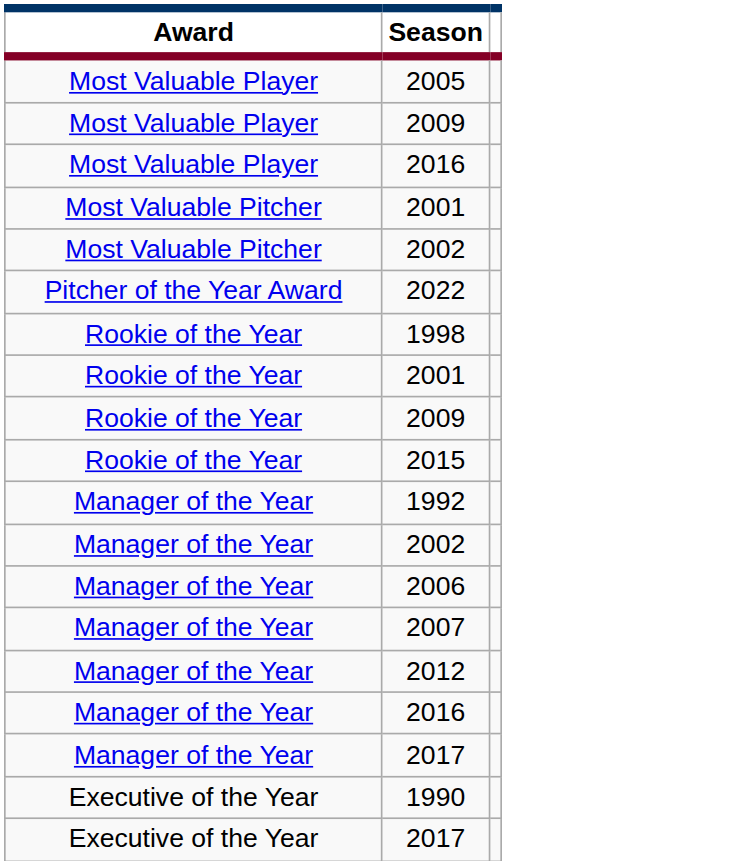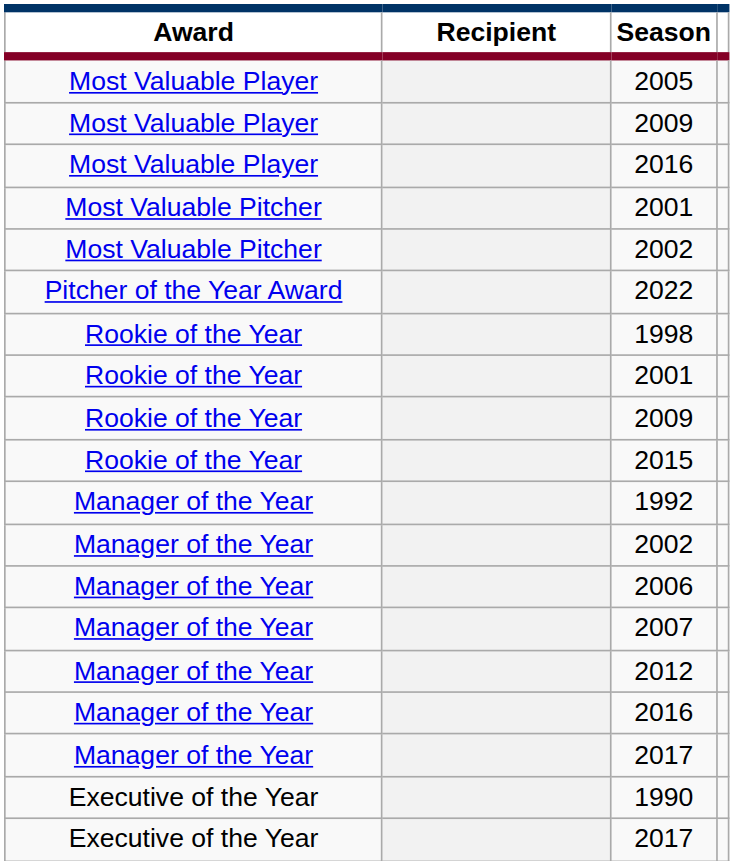 <table class="wikitable sortable plainrowheaders" style="text-align:center">
 <tr>
 <th scope="col" style="background-color:#ffffff; border-top:#003366 5px solid; border-bottom:#840026 5px solid; color:#000000" width="220px">Award</th>
+<th scope="col" style="background-color:#ffffff; border-top:#003366 5px solid; border-bottom:#840026 5px solid; color:#000000" width="130px">Recipient</th>
 <th scope="col" style="background-color:#ffffff; border-top:#003366 5px solid; border-bottom:#840026 5px solid; color:#000000">Season</th>
 <th class="unsortable" scope="col" style="background-color:#ffffff; border-top:#003366 5px solid; border-bottom:#840026 5px solid; color:#000000"></th>
 </tr>
 <tr>
 <td><a href='#'>Most Valuable Player</a></td>
+<th scope="row" style="text-align:center"></th>
 <td>2005</td>
 <td></td>
 </tr>
 <tr>
 <td><a href='#'>Most Valuable Player</a></td>
+<th scope="row" style="text-align:center"></th>
 <td>2009</td>
 <td></td>
 </tr>
 <tr>
 <td><a href='#'>Most Valuable Player</a></td>
+<th scope="row" style="text-align:center"></th>
 <td>2016</td>
 <td></td>
 </tr>
 <tr>
 <td><a href='#'>Most Valuable Pitcher</a></td>
+<th scope="row" style="text-align:center"></th>
 <td>2001</td>
 <td></td>
 </tr>
 <tr>
 <td><a href='#'>Most Valuable Pitcher</a></td>
+<th scope="row" style="text-align:center"></th>
 <td>2002</td>
 <td></td>
 </tr>
 <tr>
 <td><a href='#'>Pitcher of the Year Award</a></td>
+<th scope="row" style="text-align:center"></th>
 <td>2022</td>
 <td></td>
 </tr>
 <tr>
 <td><a href='#'>Rookie of the Year</a></td>
+<th scope="row" style="text-align:center"></th>
 <td>1998</td>
 <td></td>
 </tr>
 <tr>
 <td><a href='#'>Rookie of the Year</a></td>
+<th scope="row" style="text-align:center"></th>
 <td>2001</td>
 <td></td>
 </tr>
 <tr>
 <td><a href='#'>Rookie of the Year</a></td>
+<th scope="row" style="text-align:center"></th>
 <td>2009</td>
 <td></td>
 </tr>
 <tr>
 <td><a href='#'>Rookie of the Year</a></td>
+<th scope="row" style="text-align:center"></th>
 <td>2015</td>
 <td></td>
 </tr>
 <tr>
 <td><a href='#'>Manager of the Year</a></td>
+<th scope="row" style="text-align:center"></th>
 <td>1992</td>
 <td></td>
 </tr>
 <tr>
 <td><a href='#'>Manager of the Year</a></td>
+<th scope="row" style="text-align:center"></th>
 <td>2002</td>
 <td></td>
 </tr>
 <tr>
 <td><a href='#'>Manager of the Year</a></td>
+<th scope="row" style="text-align:center"></th>
 <td>2006</td>
 <td></td>
 </tr>
 <tr>
 <td><a href='#'>Manager of the Year</a></td>
+<th scope="row" style="text-align:center"></th>
 <td>2007</td>
 <td></td>
 </tr>
 <tr>
 <td><a href='#'>Manager of the Year</a></td>
+<th scope="row" style="text-align:center"></th>
 <td>2012</td>
 <td></td>
 </tr>
 <tr>
 <td><a href='#'>Manager of the Year</a></td>
+<th scope="row" style="text-align:center"></th>
 <td>2016</td>
 <td></td>
 </tr>
 <tr>
 <td><a href='#'>Manager of the Year</a></td>
+<th scope="row" style="text-align:center"></th>
 <td>2017</td>
 <td></td>
 </tr>
 <tr>
 <td>Executive of the Year</td>
+<th scope="row" style="text-align:center"></th>
 <td>1990</td>
 <td></td>
 </tr>
 <tr>
 <td>Executive of the Year</td>
+<th scope="row" style="text-align:center"></th>
 <td>2017</td>
 <td></td>
 </tr>
 </table>
